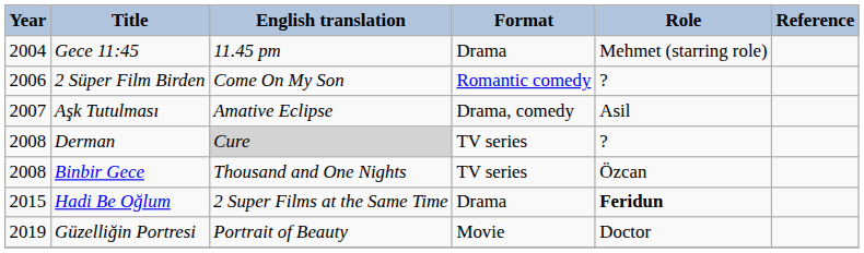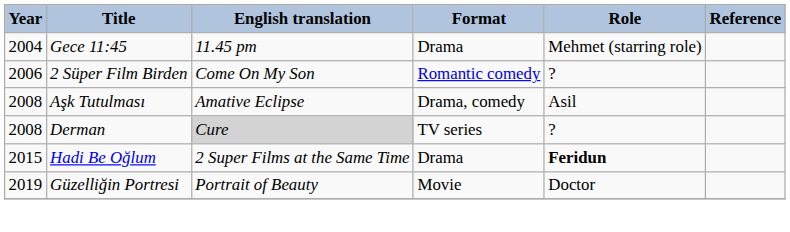 <table class="wikitable" style="font-size:90%">
 <tr style="text-align:center;">
 <th style="background:#B0C4DE;">Year</th>
 <th style="background:#B0C4DE;">Title</th>
 <th style="background:#B0C4DE;">English translation</th>
 <th style="background:#B0C4DE;">Format</th>
 <th style="background:#B0C4DE;">Role</th>
 <th style="background:#B0C4DE;">Reference</th>
 </tr>
 <tr>
 <td>2004</td>
 <td><em>Gece 11:45</em></td>
 <td><em>11.45 pm</em></td>
 <td>Drama</td>
 <td>Mehmet (starring role)</td>
 <td></td>
 </tr>
 <tr>
 <td>2006</td>
 <td><em>2 Süper Film Birden</em></td>
 <td><em>Come On My Son</em></td>
 <td><a href='#'>Romantic comedy</a></td>
 <td>?</td>
 <td></td>
 </tr>
 <tr>
-<td>2007</td>
+<td>2008</td>
 <td><em>Aşk Tutulması</em></td>
 <td><em>Amative Eclipse</em></td>
 <td>Drama, comedy</td>
 <td>Asil</td>
 <td></td>
 </tr>
 <tr>
 <td>2008</td>
 <td><em>Derman</em></td>
 <td style="background: lightgrey;"><em>Cure</em></td>
 <td>TV series</td>
 <td>?</td>
-<td></td>
-</tr>
-<tr>
-<td>2008</td>
-<td><em><a href='#'>Binbir Gece</a></em></td>
-<td><em>Thousand and One Nights</em></td>
-<td>TV series</td>
-<td>Özcan</td>
 <td></td>
 </tr>
 <tr>
 <td>2015</td>
 <td><em><a href='#'>Hadi Be Oğlum</a></em></td>
 <td><em>2 Super Films at the Same Time</em></td>
 <td>Drama</td>
 <td><strong>Feridun</strong></td>
 <td></td>
 </tr>
 <tr>
 <td>2019</td>
 <td><em>Güzelliğin Portresi</em></td>
 <td><em>Portrait of Beauty</em></td>
 <td>Movie</td>
 <td>Doctor</td>
 <td></td>
 </tr>
 <tr>
 </tr>
 </table>
